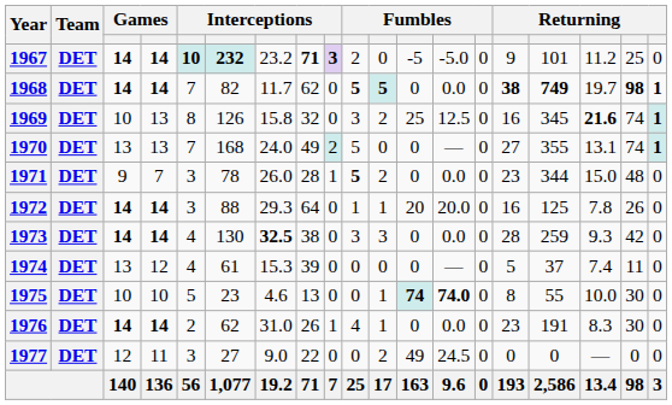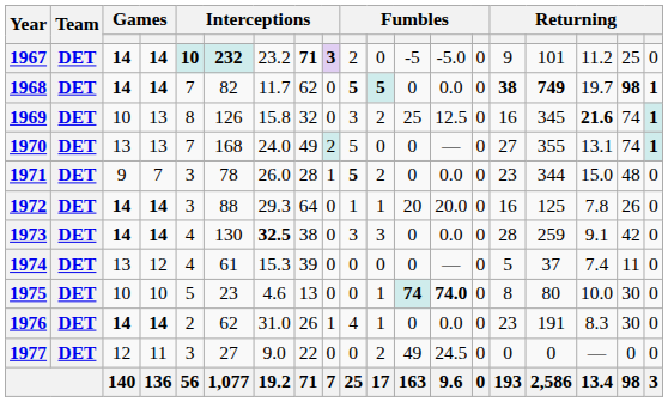 <table class="wikitable" style="text-align:center;">
 <tr>
 <th rowspan="2">Year</th>
 <th rowspan="2">Team</th>
 <th colspan="2">Games</th>
 <th colspan="5">Interceptions</th>
 <th colspan="5">Fumbles</th>
 <th colspan="5">Returning</th>
 </tr>
 <tr>
 <th></th>
 <th></th>
 <th></th>
 <th></th>
 <th></th>
 <th></th>
 <th></th>
 <th></th>
 <th></th>
 <th></th>
 <th></th>
 <th></th>
 <th></th>
 <th></th>
 <th></th>
 <th></th>
 <th></th>
 </tr>
 <tr>
 <th><a href='#'>1967</a></th>
 <th><a href='#'>DET</a></th>
 <td><strong>14</strong></td>
 <td><strong>14</strong></td>
 <td style="background:#cfecec;"><strong>10</strong></td>
 <td style="background:#cfecec;"><strong>232</strong></td>
 <td>23.2</td>
 <td><strong>71</strong></td>
 <td style="background:#e0cef2;"><strong>3</strong></td>
 <td>2</td>
 <td>0</td>
 <td>-5</td>
 <td>-5.0</td>
 <td>0</td>
 <td>9</td>
 <td>101</td>
 <td>11.2</td>
 <td>25</td>
 <td>0</td>
 </tr>
 <tr>
 <th><a href='#'>1968</a></th>
 <th><a href='#'>DET</a></th>
 <td><strong>14</strong></td>
 <td><strong>14</strong></td>
 <td>7</td>
 <td>82</td>
 <td>11.7</td>
 <td>62</td>
 <td>0</td>
 <td><strong>5</strong></td>
 <td style="background:#cfecec;"><strong>5</strong></td>
 <td>0</td>
 <td>0.0</td>
 <td>0</td>
 <td><strong>38</strong></td>
 <td><strong>749</strong></td>
 <td>19.7</td>
 <td><strong>98</strong></td>
 <td><strong>1</strong></td>
 </tr>
 <tr>
 <th><a href='#'>1969</a></th>
 <th><a href='#'>DET</a></th>
 <td>10</td>
 <td>13</td>
 <td>8</td>
 <td>126</td>
 <td>15.8</td>
 <td>32</td>
 <td>0</td>
 <td>3</td>
 <td>2</td>
 <td>25</td>
 <td>12.5</td>
 <td>0</td>
 <td>16</td>
 <td>345</td>
 <td><strong>21.6</strong></td>
 <td>74</td>
 <td style="background:#cfecec;"><strong>1</strong></td>
 </tr>
 <tr>
 <th><a href='#'>1970</a></th>
 <th><a href='#'>DET</a></th>
 <td>13</td>
 <td>13</td>
 <td>7</td>
 <td>168</td>
 <td>24.0</td>
 <td>49</td>
 <td style="background:#cfecec;">2</td>
 <td>5</td>
 <td>0</td>
 <td>0</td>
 <td>—</td>
 <td>0</td>
 <td>27</td>
 <td>355</td>
 <td>13.1</td>
 <td>74</td>
 <td style="background:#cfecec;"><strong>1</strong></td>
 </tr>
 <tr>
 <th><a href='#'>1971</a></th>
 <th><a href='#'>DET</a></th>
 <td>9</td>
 <td>7</td>
 <td>3</td>
 <td>78</td>
 <td>26.0</td>
 <td>28</td>
 <td>1</td>
 <td><strong>5</strong></td>
 <td>2</td>
 <td>0</td>
 <td>0.0</td>
 <td>0</td>
 <td>23</td>
 <td>344</td>
 <td>15.0</td>
 <td>48</td>
 <td>0</td>
 </tr>
 <tr>
 <th><a href='#'>1972</a></th>
 <th><a href='#'>DET</a></th>
 <td><strong>14</strong></td>
 <td><strong>14</strong></td>
 <td>3</td>
 <td>88</td>
 <td>29.3</td>
 <td>64</td>
 <td>0</td>
 <td>1</td>
 <td>1</td>
 <td>20</td>
 <td>20.0</td>
 <td>0</td>
 <td>16</td>
 <td>125</td>
 <td>7.8</td>
 <td>26</td>
 <td>0</td>
 </tr>
 <tr>
 <th><a href='#'>1973</a></th>
 <th><a href='#'>DET</a></th>
 <td><strong>14</strong></td>
 <td><strong>14</strong></td>
 <td>4</td>
 <td>130</td>
 <td><strong>32.5</strong></td>
 <td>38</td>
 <td>0</td>
 <td>3</td>
 <td>3</td>
 <td>0</td>
 <td>0.0</td>
 <td>0</td>
 <td>28</td>
 <td>259</td>
-<td>9.3</td>
+<td>9.1</td>
 <td>42</td>
 <td>0</td>
 </tr>
 <tr>
 <th><a href='#'>1974</a></th>
 <th><a href='#'>DET</a></th>
 <td>13</td>
 <td>12</td>
 <td>4</td>
 <td>61</td>
 <td>15.3</td>
 <td>39</td>
 <td>0</td>
 <td>0</td>
 <td>0</td>
 <td>0</td>
 <td>—</td>
 <td>0</td>
 <td>5</td>
 <td>37</td>
 <td>7.4</td>
 <td>11</td>
 <td>0</td>
 </tr>
 <tr>
 <th><a href='#'>1975</a></th>
 <th><a href='#'>DET</a></th>
 <td>10</td>
 <td>10</td>
 <td>5</td>
 <td>23</td>
 <td>4.6</td>
 <td>13</td>
 <td>0</td>
 <td>0</td>
 <td>1</td>
 <td style="background:#cfecec;"><strong>74</strong></td>
 <td><strong>74.0</strong></td>
 <td>0</td>
 <td>8</td>
-<td>55</td>
+<td>80</td>
 <td>10.0</td>
 <td>30</td>
 <td>0</td>
 </tr>
 <tr>
 <th><a href='#'>1976</a></th>
 <th><a href='#'>DET</a></th>
 <td><strong>14</strong></td>
 <td><strong>14</strong></td>
 <td>2</td>
 <td>62</td>
 <td>31.0</td>
 <td>26</td>
 <td>1</td>
 <td>4</td>
 <td>1</td>
 <td>0</td>
 <td>0.0</td>
 <td>0</td>
 <td>23</td>
 <td>191</td>
 <td>8.3</td>
 <td>30</td>
 <td>0</td>
 </tr>
 <tr>
 <th><a href='#'>1977</a></th>
 <th><a href='#'>DET</a></th>
 <td>12</td>
 <td>11</td>
 <td>3</td>
 <td>27</td>
 <td>9.0</td>
 <td>22</td>
 <td>0</td>
 <td>0</td>
 <td>2</td>
 <td>49</td>
 <td>24.5</td>
 <td>0</td>
 <td>0</td>
 <td>0</td>
 <td>—</td>
 <td>0</td>
 <td>0</td>
 </tr>
 <tr>
 <th colspan="2"></th>
 <th>140</th>
 <th>136</th>
 <th>56</th>
 <th>1,077</th>
 <th>19.2</th>
 <th>71</th>
 <th>7</th>
 <th>25</th>
 <th>17</th>
 <th>163</th>
 <th>9.6</th>
 <th>0</th>
 <th>193</th>
 <th>2,586</th>
 <th>13.4</th>
 <th>98</th>
 <th>3</th>
 </tr>
 </table>
